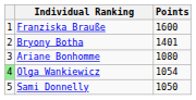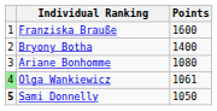 <table class="wikitable col3right">
 <tr>
 <th></th>
 <th style="width:190px; white-space:nowrap;">Individual Ranking</th>
 <th style="width:20px;">Points</th>
 </tr>
 <tr>
 <td>1</td>
 <td> <a href='#'>Franziska Brauße</a></td>
 <td>1600</td>
 </tr>
 <tr>
 <td>2</td>
 <td> <a href='#'>Bryony Botha</a></td>
-<td>1401</td>
+<td>1400</td>
 </tr>
 <tr>
 <td>3</td>
 <td> <a href='#'>Ariane Bonhomme</a></td>
 <td>1080</td>
 </tr>
 <tr>
 <td style="background: lightgreen;">4</td>
 <td> <a href='#'>Olga Wankiewicz</a></td>
-<td>1054</td>
+<td>1061</td>
 </tr>
 <tr>
-<td>5</td>
+<td><strong>5</strong></td>
 <td> <a href='#'>Sami Donnelly</a></td>
 <td>1050</td>
 </tr>
 </table>
